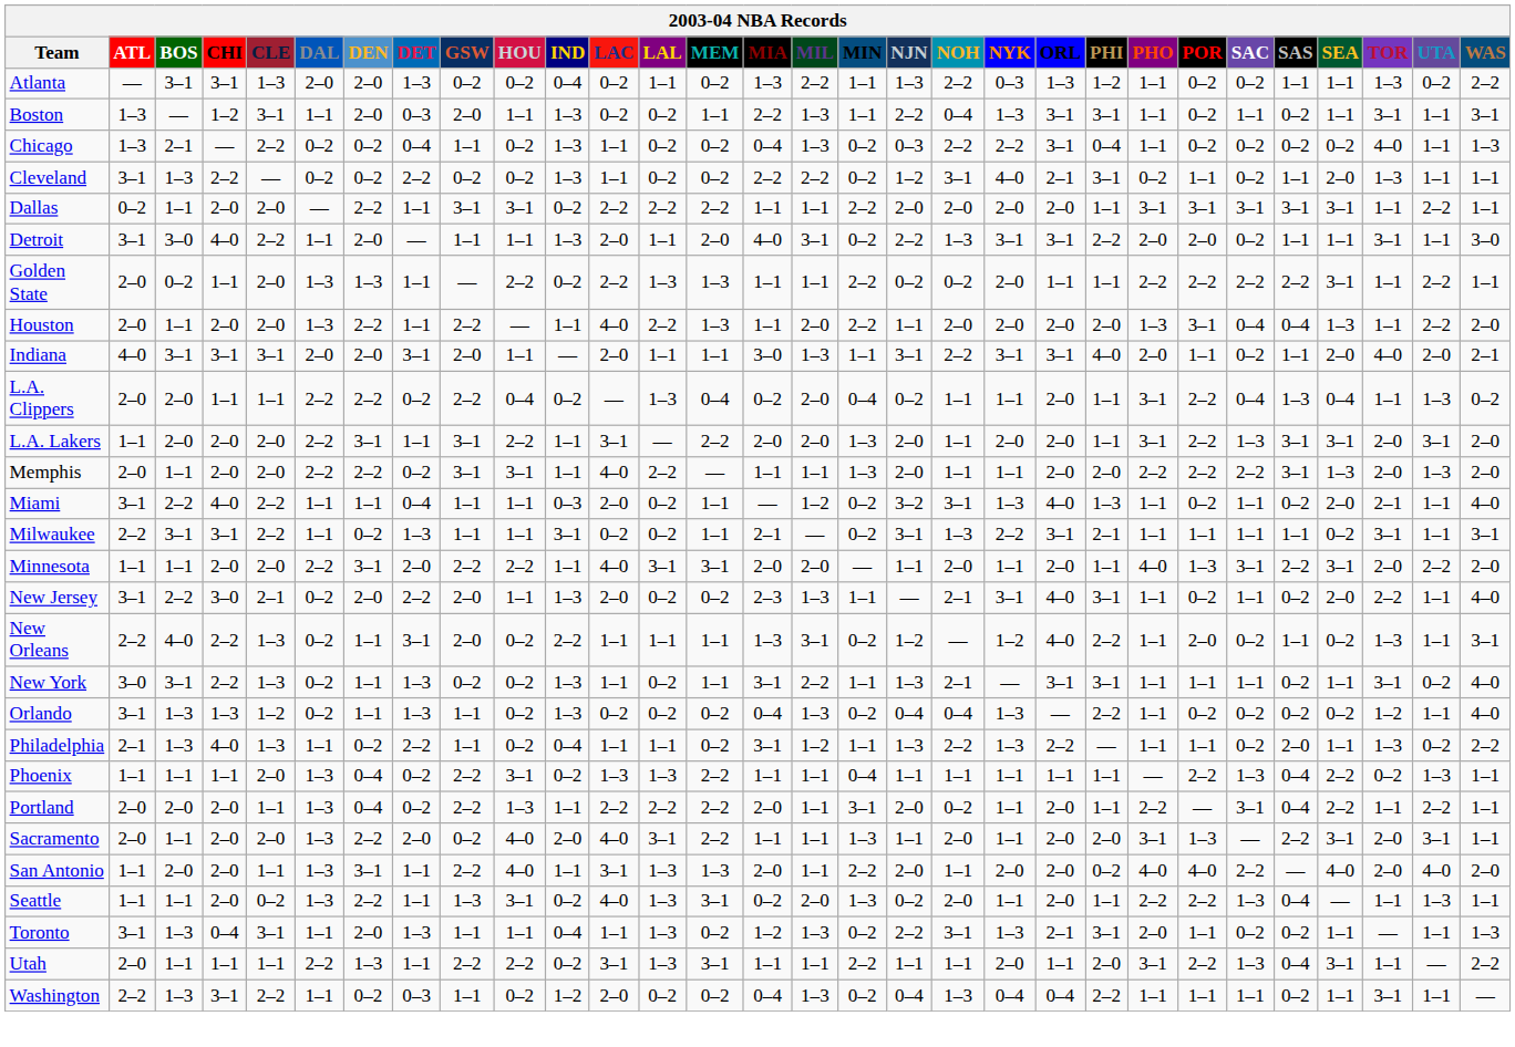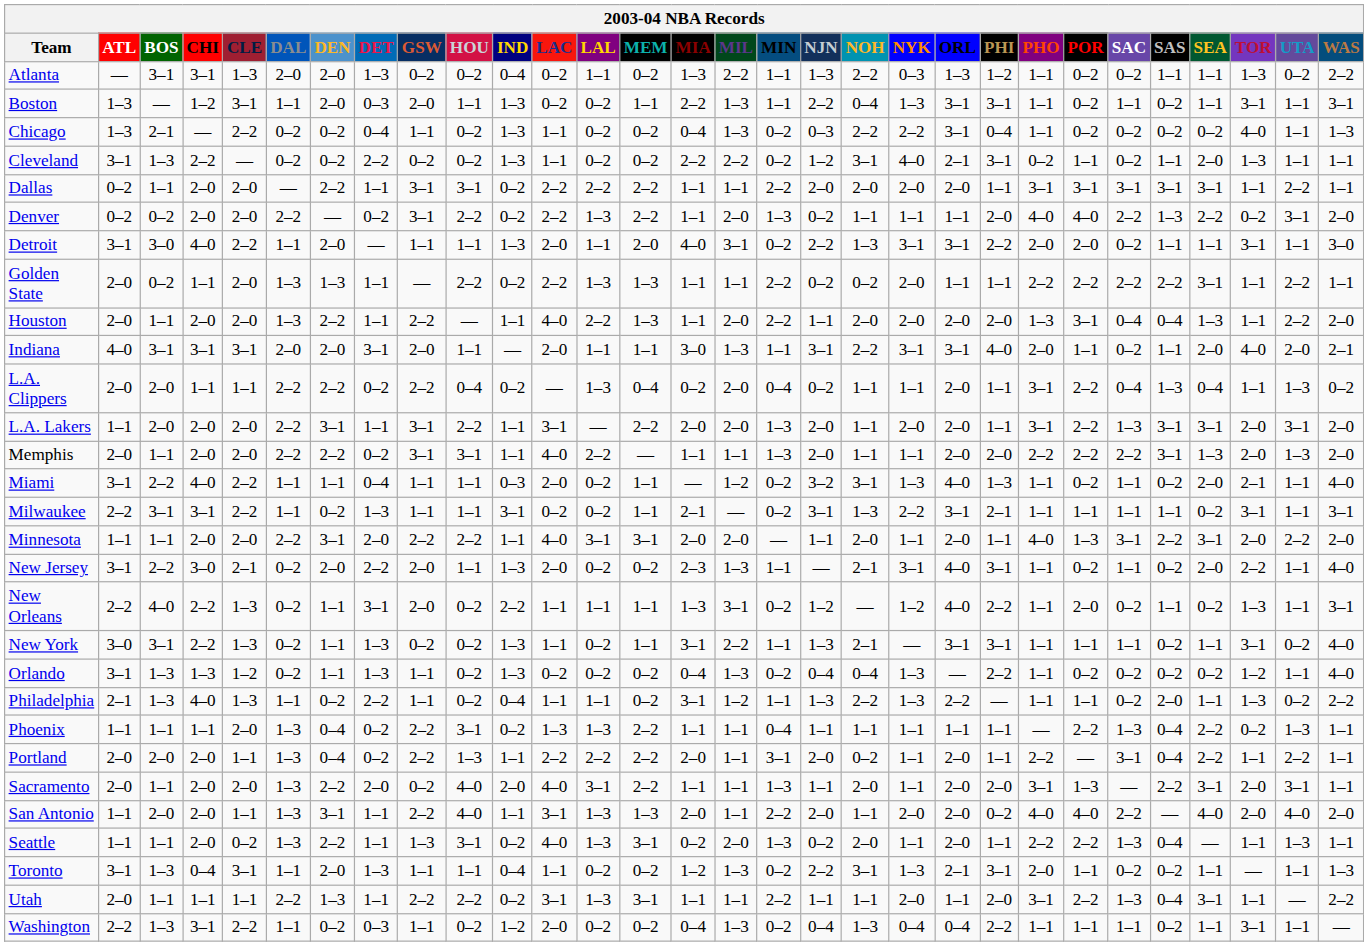 <table class="wikitable" style="font-size:90%; text-align:center;">
 <tr>
 <th colspan=30>2003-04 NBA Records</th>
 </tr>
 <tr>
 <th width=100>Team</th>
 <th style="background:#FF0000;color:#FFFFFF;width=35">ATL</th>
 <th style="background:#006400;color:#FFFFFF;width=35">BOS</th>
 <th style="background:#FF0000;color:#000000;width=35">CHI</th>
 <th style="background:#9F1F32;color:#001D43;width=35">CLE</th>
 <th style="background:#0055BA;color:#898D8F;width=35">DAL</th>
 <th style="background:#4C92CC;color:#FDB827;width=35">DEN</th>
 <th style="background:#006BB7;color:#ED164B;width=35">DET</th>
 <th style="background:#072E63;color:#DC5A34;width=35">GSW</th>
 <th style="background:#D31145;color:#CBD4D8;width=35">HOU</th>
 <th style="background:#000080;color:#FFD700;width=35">IND</th>
 <th style="background:#F9160D;color:#1A2E8B;width=35">LAC</th>
 <th style="background:#800080;color:#FFD700;width=35">LAL</th>
 <th style="background:#000000;color:#0CB2AC;width=35">MEM</th>
 <th style="background:#000000;color:#8B0000;width=35">MIA</th>
 <th style="background:#00471B;color:#5C378A;width=35">MIL</th>
 <th style="background:#044D80;color:#000000;width=35">MIN</th>
 <th style="background:#12305B;color:#C4CED4;width=35">NJN</th>
 <th style="background:#0093B1;color:#FDB827;width=35">NOH</th>
 <th style="background:#0000FF;color:#FF8C00;width=35">NYK</th>
 <th style="background:#0000FF;color:#000000;width=35">ORL</th>
 <th style="background:#000000;color:#BB9754;width=35">PHI</th>
 <th style="background:#800080;color:#FF4500;width=35">PHO</th>
 <th style="background:#000000;color:#FF0000;width=35">POR</th>
 <th style="background:#6846A8;color:#FFFFFF;width=35">SAC</th>
 <th style="background:#000000;color:#C0C0C0;width=35">SAS</th>
 <th style="background:#005831;color:#FFC322;width=35">SEA</th>
 <th style="background:#7436BF;color:#BE0F34;width=35">TOR</th>
 <th style="background:#644A9C;color:#149BC7;width=35">UTA</th>
 <th style="background:#044D7D;color:#BC7A44;width=35">WAS</th>
 </tr>
 <tr>
 <td style="text-align:left;"><a href='#'>Atlanta</a></td>
 <td>—</td>
 <td>3–1</td>
 <td>3–1</td>
 <td>1–3</td>
 <td>2–0</td>
 <td>2–0</td>
 <td>1–3</td>
 <td>0–2</td>
 <td>0–2</td>
 <td>0–4</td>
 <td>0–2</td>
 <td>1–1</td>
 <td>0–2</td>
 <td>1–3</td>
 <td>2–2</td>
 <td>1–1</td>
 <td>1–3</td>
 <td>2–2</td>
 <td>0–3</td>
 <td>1–3</td>
 <td>1–2</td>
 <td>1–1</td>
 <td>0–2</td>
 <td>0–2</td>
 <td>1–1</td>
 <td>1–1</td>
 <td>1–3</td>
 <td>0–2</td>
 <td>2–2</td>
 </tr>
 <tr>
 <td style="text-align:left;"><a href='#'>Boston</a></td>
 <td>1–3</td>
 <td>—</td>
 <td>1–2</td>
 <td>3–1</td>
 <td>1–1</td>
 <td>2–0</td>
 <td>0–3</td>
 <td>2–0</td>
 <td>1–1</td>
 <td>1–3</td>
 <td>0–2</td>
 <td>0–2</td>
 <td>1–1</td>
 <td>2–2</td>
 <td>1–3</td>
 <td>1–1</td>
 <td>2–2</td>
 <td>0–4</td>
 <td>1–3</td>
 <td>3–1</td>
 <td>3–1</td>
 <td>1–1</td>
 <td>0–2</td>
 <td>1–1</td>
 <td>0–2</td>
 <td>1–1</td>
 <td>3–1</td>
 <td>1–1</td>
 <td>3–1</td>
 </tr>
 <tr>
 <td style="text-align:left;"><a href='#'>Chicago</a></td>
 <td>1–3</td>
 <td>2–1</td>
 <td>—</td>
 <td>2–2</td>
 <td>0–2</td>
 <td>0–2</td>
 <td>0–4</td>
 <td>1–1</td>
 <td>0–2</td>
 <td>1–3</td>
 <td>1–1</td>
 <td>0–2</td>
 <td>0–2</td>
 <td>0–4</td>
 <td>1–3</td>
 <td>0–2</td>
 <td>0–3</td>
 <td>2–2</td>
 <td>2–2</td>
 <td>3–1</td>
 <td>0–4</td>
 <td>1–1</td>
 <td>0–2</td>
 <td>0–2</td>
 <td>0–2</td>
 <td>0–2</td>
 <td>4–0</td>
 <td>1–1</td>
 <td>1–3</td>
 </tr>
 <tr>
 <td style="text-align:left;"><a href='#'>Cleveland</a></td>
 <td>3–1</td>
 <td>1–3</td>
 <td>2–2</td>
 <td>—</td>
 <td>0–2</td>
 <td>0–2</td>
 <td>2–2</td>
 <td>0–2</td>
 <td>0–2</td>
 <td>1–3</td>
 <td>1–1</td>
 <td>0–2</td>
 <td>0–2</td>
 <td>2–2</td>
 <td>2–2</td>
 <td>0–2</td>
 <td>1–2</td>
 <td>3–1</td>
 <td>4–0</td>
 <td>2–1</td>
 <td>3–1</td>
 <td>0–2</td>
 <td>1–1</td>
 <td>0–2</td>
 <td>1–1</td>
 <td>2–0</td>
 <td>1–3</td>
 <td>1–1</td>
 <td>1–1</td>
 </tr>
 <tr>
 <td style="text-align:left;"><a href='#'>Dallas</a></td>
 <td>0–2</td>
 <td>1–1</td>
 <td>2–0</td>
 <td>2–0</td>
 <td>—</td>
 <td>2–2</td>
 <td>1–1</td>
 <td>3–1</td>
 <td>3–1</td>
 <td>0–2</td>
 <td>2–2</td>
 <td>2–2</td>
 <td>2–2</td>
 <td>1–1</td>
 <td>1–1</td>
 <td>2–2</td>
 <td>2–0</td>
 <td>2–0</td>
 <td>2–0</td>
 <td>2–0</td>
 <td>1–1</td>
 <td>3–1</td>
 <td>3–1</td>
 <td>3–1</td>
 <td>3–1</td>
 <td>3–1</td>
 <td>1–1</td>
 <td>2–2</td>
 <td>1–1</td>
+</tr>
+<tr>
+<td style="text-align:left;"><a href='#'>Denver</a></td>
+<td>0–2</td>
+<td>0–2</td>
+<td>2–0</td>
+<td>2–0</td>
+<td>2–2</td>
+<td>—</td>
+<td>0–2</td>
+<td>3–1</td>
+<td>2–2</td>
+<td>0–2</td>
+<td>2–2</td>
+<td>1–3</td>
+<td>2–2</td>
+<td>1–1</td>
+<td>2–0</td>
+<td>1–3</td>
+<td>0–2</td>
+<td>1–1</td>
+<td>1–1</td>
+<td>1–1</td>
+<td>2–0</td>
+<td>4–0</td>
+<td>4–0</td>
+<td>2–2</td>
+<td>1–3</td>
+<td>2–2</td>
+<td>0–2</td>
+<td>3–1</td>
+<td>2–0</td>
 </tr>
 <tr>
 <td style="text-align:left;"><a href='#'>Detroit</a></td>
 <td>3–1</td>
 <td>3–0</td>
 <td>4–0</td>
 <td>2–2</td>
 <td>1–1</td>
 <td>2–0</td>
 <td>—</td>
 <td>1–1</td>
 <td>1–1</td>
 <td>1–3</td>
 <td>2–0</td>
 <td>1–1</td>
 <td>2–0</td>
 <td>4–0</td>
 <td>3–1</td>
 <td>0–2</td>
 <td>2–2</td>
 <td>1–3</td>
 <td>3–1</td>
 <td>3–1</td>
 <td>2–2</td>
 <td>2–0</td>
 <td>2–0</td>
 <td>0–2</td>
 <td>1–1</td>
 <td>1–1</td>
 <td>3–1</td>
 <td>1–1</td>
 <td>3–0</td>
 </tr>
 <tr>
 <td style="text-align:left;"><a href='#'>Golden State</a></td>
 <td>2–0</td>
 <td>0–2</td>
 <td>1–1</td>
 <td>2–0</td>
 <td>1–3</td>
 <td>1–3</td>
 <td>1–1</td>
 <td>—</td>
 <td>2–2</td>
 <td>0–2</td>
 <td>2–2</td>
 <td>1–3</td>
 <td>1–3</td>
 <td>1–1</td>
 <td>1–1</td>
 <td>2–2</td>
 <td>0–2</td>
 <td>0–2</td>
 <td>2–0</td>
 <td>1–1</td>
 <td>1–1</td>
 <td>2–2</td>
 <td>2–2</td>
 <td>2–2</td>
 <td>2–2</td>
 <td>3–1</td>
 <td>1–1</td>
 <td>2–2</td>
 <td>1–1</td>
 </tr>
 <tr>
 <td style="text-align:left;"><a href='#'>Houston</a></td>
 <td>2–0</td>
 <td>1–1</td>
 <td>2–0</td>
 <td>2–0</td>
 <td>1–3</td>
 <td>2–2</td>
 <td>1–1</td>
 <td>2–2</td>
 <td>—</td>
 <td>1–1</td>
 <td>4–0</td>
 <td>2–2</td>
 <td>1–3</td>
 <td>1–1</td>
 <td>2–0</td>
 <td>2–2</td>
 <td>1–1</td>
 <td>2–0</td>
 <td>2–0</td>
 <td>2–0</td>
 <td>2–0</td>
 <td>1–3</td>
 <td>3–1</td>
 <td>0–4</td>
 <td>0–4</td>
 <td>1–3</td>
 <td>1–1</td>
 <td>2–2</td>
 <td>2–0</td>
 </tr>
 <tr>
 <td style="text-align:left;"><a href='#'>Indiana</a></td>
 <td>4–0</td>
 <td>3–1</td>
 <td>3–1</td>
 <td>3–1</td>
 <td>2–0</td>
 <td>2–0</td>
 <td>3–1</td>
 <td>2–0</td>
 <td>1–1</td>
 <td>—</td>
 <td>2–0</td>
 <td>1–1</td>
 <td>1–1</td>
 <td>3–0</td>
 <td>1–3</td>
 <td>1–1</td>
 <td>3–1</td>
 <td>2–2</td>
 <td>3–1</td>
 <td>3–1</td>
 <td>4–0</td>
 <td>2–0</td>
 <td>1–1</td>
 <td>0–2</td>
 <td>1–1</td>
 <td>2–0</td>
 <td>4–0</td>
 <td>2–0</td>
 <td>2–1</td>
 </tr>
 <tr>
 <td style="text-align:left;"><a href='#'>L.A. Clippers</a></td>
 <td>2–0</td>
 <td>2–0</td>
 <td>1–1</td>
 <td>1–1</td>
 <td>2–2</td>
 <td>2–2</td>
 <td>0–2</td>
 <td>2–2</td>
 <td>0–4</td>
 <td>0–2</td>
 <td>—</td>
 <td>1–3</td>
 <td>0–4</td>
 <td>0–2</td>
 <td>2–0</td>
 <td>0–4</td>
 <td>0–2</td>
 <td>1–1</td>
 <td>1–1</td>
 <td>2–0</td>
 <td>1–1</td>
 <td>3–1</td>
 <td>2–2</td>
 <td>0–4</td>
 <td>1–3</td>
 <td>0–4</td>
 <td>1–1</td>
 <td>1–3</td>
 <td>0–2</td>
 </tr>
 <tr>
 <td style="text-align:left;"><a href='#'>L.A. Lakers</a></td>
 <td>1–1</td>
 <td>2–0</td>
 <td>2–0</td>
 <td>2–0</td>
 <td>2–2</td>
 <td>3–1</td>
 <td>1–1</td>
 <td>3–1</td>
 <td>2–2</td>
 <td>1–1</td>
 <td>3–1</td>
 <td>—</td>
 <td>2–2</td>
 <td>2–0</td>
 <td>2–0</td>
 <td>1–3</td>
 <td>2–0</td>
 <td>1–1</td>
 <td>2–0</td>
 <td>2–0</td>
 <td>1–1</td>
 <td>3–1</td>
 <td>2–2</td>
 <td>1–3</td>
 <td>3–1</td>
 <td>3–1</td>
 <td>2–0</td>
 <td>3–1</td>
 <td>2–0</td>
 </tr>
 <tr>
 <td style="text-align:left;">Memphis</td>
 <td>2–0</td>
 <td>1–1</td>
 <td>2–0</td>
 <td>2–0</td>
 <td>2–2</td>
 <td>2–2</td>
 <td>0–2</td>
 <td>3–1</td>
 <td>3–1</td>
 <td>1–1</td>
 <td>4–0</td>
 <td>2–2</td>
 <td>—</td>
 <td>1–1</td>
 <td>1–1</td>
 <td>1–3</td>
 <td>2–0</td>
 <td>1–1</td>
 <td>1–1</td>
 <td>2–0</td>
 <td>2–0</td>
 <td>2–2</td>
 <td>2–2</td>
 <td>2–2</td>
 <td>3–1</td>
 <td>1–3</td>
 <td>2–0</td>
 <td>1–3</td>
 <td>2–0</td>
 </tr>
 <tr>
 <td style="text-align:left;"><a href='#'>Miami</a></td>
 <td>3–1</td>
 <td>2–2</td>
 <td>4–0</td>
 <td>2–2</td>
 <td>1–1</td>
 <td>1–1</td>
 <td>0–4</td>
 <td>1–1</td>
 <td>1–1</td>
 <td>0–3</td>
 <td>2–0</td>
 <td>0–2</td>
 <td>1–1</td>
 <td>—</td>
 <td>1–2</td>
 <td>0–2</td>
 <td>3–2</td>
 <td>3–1</td>
 <td>1–3</td>
 <td>4–0</td>
 <td>1–3</td>
 <td>1–1</td>
 <td>0–2</td>
 <td>1–1</td>
 <td>0–2</td>
 <td>2–0</td>
 <td>2–1</td>
 <td>1–1</td>
 <td>4–0</td>
 </tr>
 <tr>
 <td style="text-align:left;"><a href='#'>Milwaukee</a></td>
 <td>2–2</td>
 <td>3–1</td>
 <td>3–1</td>
 <td>2–2</td>
 <td>1–1</td>
 <td>0–2</td>
 <td>1–3</td>
 <td>1–1</td>
 <td>1–1</td>
 <td>3–1</td>
 <td>0–2</td>
 <td>0–2</td>
 <td>1–1</td>
 <td>2–1</td>
 <td>—</td>
 <td>0–2</td>
 <td>3–1</td>
 <td>1–3</td>
 <td>2–2</td>
 <td>3–1</td>
 <td>2–1</td>
 <td>1–1</td>
 <td>1–1</td>
 <td>1–1</td>
 <td>1–1</td>
 <td>0–2</td>
 <td>3–1</td>
 <td>1–1</td>
 <td>3–1</td>
 </tr>
 <tr>
 <td style="text-align:left;"><a href='#'>Minnesota</a></td>
 <td>1–1</td>
 <td>1–1</td>
 <td>2–0</td>
 <td>2–0</td>
 <td>2–2</td>
 <td>3–1</td>
 <td>2–0</td>
 <td>2–2</td>
 <td>2–2</td>
 <td>1–1</td>
 <td>4–0</td>
 <td>3–1</td>
 <td>3–1</td>
 <td>2–0</td>
 <td>2–0</td>
 <td>—</td>
 <td>1–1</td>
 <td>2–0</td>
 <td>1–1</td>
 <td>2–0</td>
 <td>1–1</td>
 <td>4–0</td>
 <td>1–3</td>
 <td>3–1</td>
 <td>2–2</td>
 <td>3–1</td>
 <td>2–0</td>
 <td>2–2</td>
 <td>2–0</td>
 </tr>
 <tr>
 <td style="text-align:left;"><a href='#'>New Jersey</a></td>
 <td>3–1</td>
 <td>2–2</td>
 <td>3–0</td>
 <td>2–1</td>
 <td>0–2</td>
 <td>2–0</td>
 <td>2–2</td>
 <td>2–0</td>
 <td>1–1</td>
 <td>1–3</td>
 <td>2–0</td>
 <td>0–2</td>
 <td>0–2</td>
 <td>2–3</td>
 <td>1–3</td>
 <td>1–1</td>
 <td>—</td>
 <td>2–1</td>
 <td>3–1</td>
 <td>4–0</td>
 <td>3–1</td>
 <td>1–1</td>
 <td>0–2</td>
 <td>1–1</td>
 <td>0–2</td>
 <td>2–0</td>
 <td>2–2</td>
 <td>1–1</td>
 <td>4–0</td>
 </tr>
 <tr>
 <td style="text-align:left;"><a href='#'>New Orleans</a></td>
 <td>2–2</td>
 <td>4–0</td>
 <td>2–2</td>
 <td>1–3</td>
 <td>0–2</td>
 <td>1–1</td>
 <td>3–1</td>
 <td>2–0</td>
 <td>0–2</td>
 <td>2–2</td>
 <td>1–1</td>
 <td>1–1</td>
 <td>1–1</td>
 <td>1–3</td>
 <td>3–1</td>
 <td>0–2</td>
 <td>1–2</td>
 <td>—</td>
 <td>1–2</td>
 <td>4–0</td>
 <td>2–2</td>
 <td>1–1</td>
 <td>2–0</td>
 <td>0–2</td>
 <td>1–1</td>
 <td>0–2</td>
 <td>1–3</td>
 <td>1–1</td>
 <td>3–1</td>
 </tr>
 <tr>
 <td style="text-align:left;"><a href='#'>New York</a></td>
 <td>3–0</td>
 <td>3–1</td>
 <td>2–2</td>
 <td>1–3</td>
 <td>0–2</td>
 <td>1–1</td>
 <td>1–3</td>
 <td>0–2</td>
 <td>0–2</td>
 <td>1–3</td>
 <td>1–1</td>
 <td>0–2</td>
 <td>1–1</td>
 <td>3–1</td>
 <td>2–2</td>
 <td>1–1</td>
 <td>1–3</td>
 <td>2–1</td>
 <td>—</td>
 <td>3–1</td>
 <td>3–1</td>
 <td>1–1</td>
 <td>1–1</td>
 <td>1–1</td>
 <td>0–2</td>
 <td>1–1</td>
 <td>3–1</td>
 <td>0–2</td>
 <td>4–0</td>
 </tr>
 <tr>
 <td style="text-align:left;"><a href='#'>Orlando</a></td>
 <td>3–1</td>
 <td>1–3</td>
 <td>1–3</td>
 <td>1–2</td>
 <td>0–2</td>
 <td>1–1</td>
 <td>1–3</td>
 <td>1–1</td>
 <td>0–2</td>
 <td>1–3</td>
 <td>0–2</td>
 <td>0–2</td>
 <td>0–2</td>
 <td>0–4</td>
 <td>1–3</td>
 <td>0–2</td>
 <td>0–4</td>
 <td>0–4</td>
 <td>1–3</td>
 <td>—</td>
 <td>2–2</td>
 <td>1–1</td>
 <td>0–2</td>
 <td>0–2</td>
 <td>0–2</td>
 <td>0–2</td>
 <td>1–2</td>
 <td>1–1</td>
 <td>4–0</td>
 </tr>
 <tr>
 <td style="text-align:left;"><a href='#'>Philadelphia</a></td>
 <td>2–1</td>
 <td>1–3</td>
 <td>4–0</td>
 <td>1–3</td>
 <td>1–1</td>
 <td>0–2</td>
 <td>2–2</td>
 <td>1–1</td>
 <td>0–2</td>
 <td>0–4</td>
 <td>1–1</td>
 <td>1–1</td>
 <td>0–2</td>
 <td>3–1</td>
 <td>1–2</td>
 <td>1–1</td>
 <td>1–3</td>
 <td>2–2</td>
 <td>1–3</td>
 <td>2–2</td>
 <td>—</td>
 <td>1–1</td>
 <td>1–1</td>
 <td>0–2</td>
 <td>2–0</td>
 <td>1–1</td>
 <td>1–3</td>
 <td>0–2</td>
 <td>2–2</td>
 </tr>
 <tr>
 <td style="text-align:left;"><a href='#'>Phoenix</a></td>
 <td>1–1</td>
 <td>1–1</td>
 <td>1–1</td>
 <td>2–0</td>
 <td>1–3</td>
 <td>0–4</td>
 <td>0–2</td>
 <td>2–2</td>
 <td>3–1</td>
 <td>0–2</td>
 <td>1–3</td>
 <td>1–3</td>
 <td>2–2</td>
 <td>1–1</td>
 <td>1–1</td>
 <td>0–4</td>
 <td>1–1</td>
 <td>1–1</td>
 <td>1–1</td>
 <td>1–1</td>
 <td>1–1</td>
 <td>—</td>
 <td>2–2</td>
 <td>1–3</td>
 <td>0–4</td>
 <td>2–2</td>
 <td>0–2</td>
 <td>1–3</td>
 <td>1–1</td>
 </tr>
 <tr>
 <td style="text-align:left;"><a href='#'>Portland</a></td>
 <td>2–0</td>
 <td>2–0</td>
 <td>2–0</td>
 <td>1–1</td>
 <td>1–3</td>
 <td>0–4</td>
 <td>0–2</td>
 <td>2–2</td>
 <td>1–3</td>
 <td>1–1</td>
 <td>2–2</td>
 <td>2–2</td>
 <td>2–2</td>
 <td>2–0</td>
 <td>1–1</td>
 <td>3–1</td>
 <td>2–0</td>
 <td>0–2</td>
 <td>1–1</td>
 <td>2–0</td>
 <td>1–1</td>
 <td>2–2</td>
 <td>—</td>
 <td>3–1</td>
 <td>0–4</td>
 <td>2–2</td>
 <td>1–1</td>
 <td>2–2</td>
 <td>1–1</td>
 </tr>
 <tr>
 <td style="text-align:left;"><a href='#'>Sacramento</a></td>
 <td>2–0</td>
 <td>1–1</td>
 <td>2–0</td>
 <td>2–0</td>
 <td>1–3</td>
 <td>2–2</td>
 <td>2–0</td>
 <td>0–2</td>
 <td>4–0</td>
 <td>2–0</td>
 <td>4–0</td>
 <td>3–1</td>
 <td>2–2</td>
 <td>1–1</td>
 <td>1–1</td>
 <td>1–3</td>
 <td>1–1</td>
 <td>2–0</td>
 <td>1–1</td>
 <td>2–0</td>
 <td>2–0</td>
 <td>3–1</td>
 <td>1–3</td>
 <td>—</td>
 <td>2–2</td>
 <td>3–1</td>
 <td>2–0</td>
 <td>3–1</td>
 <td>1–1</td>
 </tr>
 <tr>
 <td style="text-align:left;"><a href='#'>San Antonio</a></td>
 <td>1–1</td>
 <td>2–0</td>
 <td>2–0</td>
 <td>1–1</td>
 <td>1–3</td>
 <td>3–1</td>
 <td>1–1</td>
 <td>2–2</td>
 <td>4–0</td>
 <td>1–1</td>
 <td>3–1</td>
 <td>1–3</td>
 <td>1–3</td>
 <td>2–0</td>
 <td>1–1</td>
 <td>2–2</td>
 <td>2–0</td>
 <td>1–1</td>
 <td>2–0</td>
 <td>2–0</td>
 <td>0–2</td>
 <td>4–0</td>
 <td>4–0</td>
 <td>2–2</td>
 <td>—</td>
 <td>4–0</td>
 <td>2–0</td>
 <td>4–0</td>
 <td>2–0</td>
 </tr>
 <tr>
 <td style="text-align:left;"><a href='#'>Seattle</a></td>
 <td>1–1</td>
 <td>1–1</td>
 <td>2–0</td>
 <td>0–2</td>
 <td>1–3</td>
 <td>2–2</td>
 <td>1–1</td>
 <td>1–3</td>
 <td>3–1</td>
 <td>0–2</td>
 <td>4–0</td>
 <td>1–3</td>
 <td>3–1</td>
 <td>0–2</td>
 <td>2–0</td>
 <td>1–3</td>
 <td>0–2</td>
 <td>2–0</td>
 <td>1–1</td>
 <td>2–0</td>
 <td>1–1</td>
 <td>2–2</td>
 <td>2–2</td>
 <td>1–3</td>
 <td>0–4</td>
 <td>—</td>
 <td>1–1</td>
 <td>1–3</td>
 <td>1–1</td>
 </tr>
 <tr>
 <td style="text-align:left;"><a href='#'>Toronto</a></td>
 <td>3–1</td>
 <td>1–3</td>
 <td>0–4</td>
 <td>3–1</td>
 <td>1–1</td>
 <td>2–0</td>
 <td>1–3</td>
 <td>1–1</td>
 <td>1–1</td>
 <td>0–4</td>
 <td>1–1</td>
-<td>1–3</td>
+<td>0–2</td>
 <td>0–2</td>
 <td>1–2</td>
 <td>1–3</td>
 <td>0–2</td>
 <td>2–2</td>
 <td>3–1</td>
 <td>1–3</td>
 <td>2–1</td>
 <td>3–1</td>
 <td>2–0</td>
 <td>1–1</td>
 <td>0–2</td>
 <td>0–2</td>
 <td>1–1</td>
 <td>—</td>
 <td>1–1</td>
 <td>1–3</td>
 </tr>
 <tr>
 <td style="text-align:left;"><a href='#'>Utah</a></td>
 <td>2–0</td>
 <td>1–1</td>
 <td>1–1</td>
 <td>1–1</td>
 <td>2–2</td>
 <td>1–3</td>
 <td>1–1</td>
 <td>2–2</td>
 <td>2–2</td>
 <td>0–2</td>
 <td>3–1</td>
 <td>1–3</td>
 <td>3–1</td>
 <td>1–1</td>
 <td>1–1</td>
 <td>2–2</td>
 <td>1–1</td>
 <td>1–1</td>
 <td>2–0</td>
 <td>1–1</td>
 <td>2–0</td>
 <td>3–1</td>
 <td>2–2</td>
 <td>1–3</td>
 <td>0–4</td>
 <td>3–1</td>
 <td>1–1</td>
 <td>—</td>
 <td>2–2</td>
 </tr>
 <tr>
 <td style="text-align:left;"><a href='#'>Washington</a></td>
 <td>2–2</td>
 <td>1–3</td>
 <td>3–1</td>
 <td>2–2</td>
 <td>1–1</td>
 <td>0–2</td>
 <td>0–3</td>
 <td>1–1</td>
 <td>0–2</td>
 <td>1–2</td>
 <td>2–0</td>
 <td>0–2</td>
 <td>0–2</td>
 <td>0–4</td>
 <td>1–3</td>
 <td>0–2</td>
 <td>0–4</td>
 <td>1–3</td>
 <td>0–4</td>
 <td>0–4</td>
 <td>2–2</td>
 <td>1–1</td>
 <td>1–1</td>
 <td>1–1</td>
 <td>0–2</td>
 <td>1–1</td>
 <td>3–1</td>
 <td>1–1</td>
 <td>—</td>
 </tr>
 </table>
